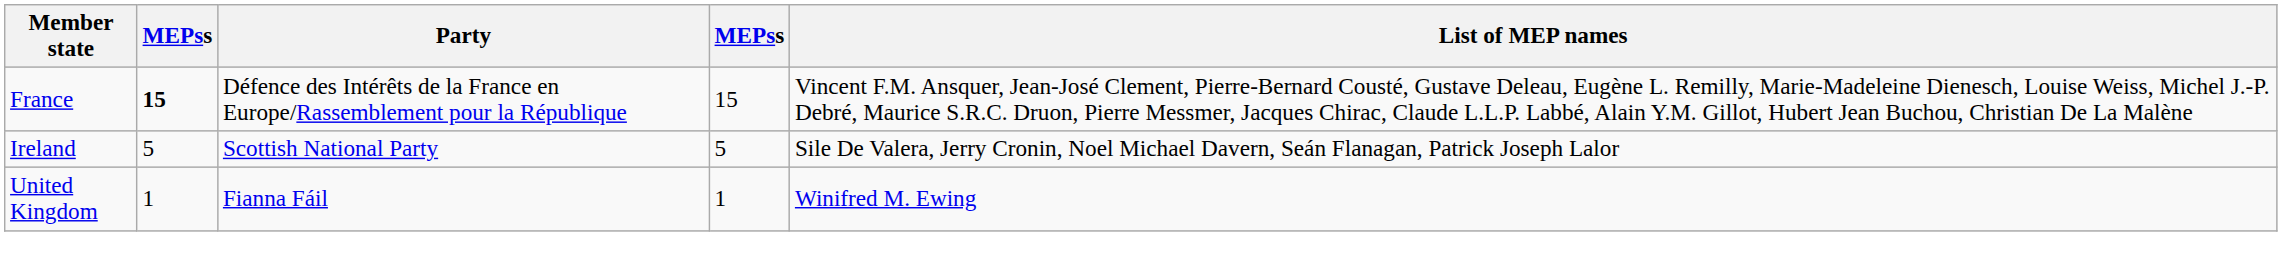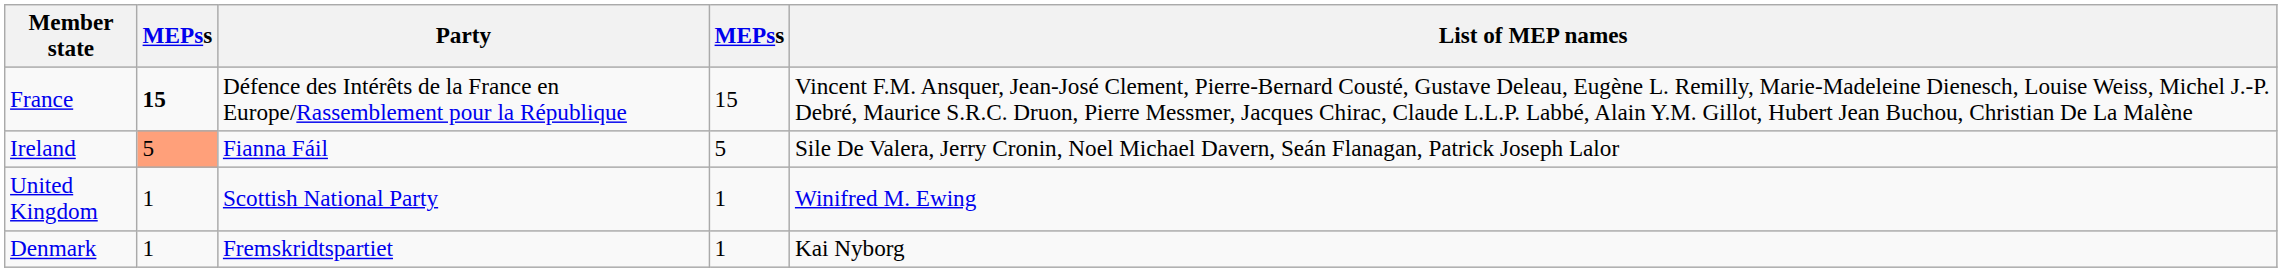 <table class="wikitable">
 <tr>
 <th>Member state</th>
 <th><a href='#'>MEPs</a>s</th>
 <th>Party</th>
 <th><a href='#'>MEPs</a>s</th>
 <th>List of MEP names</th>
 </tr>
 <tr>
 <td> <a href='#'>France</a></td>
 <td><strong>15</strong></td>
 <td>Défence des Intérêts de la France en Europe/<a href='#'>Rassemblement pour la République</a></td>
 <td>15</td>
 <td>Vincent F.M. Ansquer, Jean-José Clement, Pierre-Bernard Cousté, Gustave Deleau, Eugène L. Remilly, Marie-Madeleine Dienesch, Louise Weiss, Michel J.-P. Debré, Maurice S.R.C. Druon, Pierre Messmer, Jacques Chirac, Claude L.L.P. Labbé, Alain Y.M. Gillot, Hubert Jean Buchou, Christian De La Malène</td>
 </tr>
 <tr>
 <td> <a href='#'>Ireland</a></td>
-<td>5</td>
-<td><a href='#'>Scottish National Party</a></td>
+<td style="background: lightsalmon;">5</td>
+<td><a href='#'>Fianna Fáil</a></td>
 <td>5</td>
 <td>Sile De Valera, Jerry Cronin, Noel Michael Davern, Seán Flanagan, Patrick Joseph Lalor</td>
 </tr>
 <tr>
 <td> <a href='#'>United Kingdom</a></td>
 <td>1</td>
-<td><a href='#'>Fianna Fáil</a></td>
+<td><a href='#'>Scottish National Party</a></td>
 <td>1</td>
 <td><a href='#'>Winifred M. Ewing</a></td>
 </tr>
+<tr>
+<td> <a href='#'>Denmark</a></td>
+<td>1</td>
+<td><a href='#'>Fremskridtspartiet</a></td>
+<td>1</td>
+<td>Kai Nyborg</td>
+</tr>
 </table>
